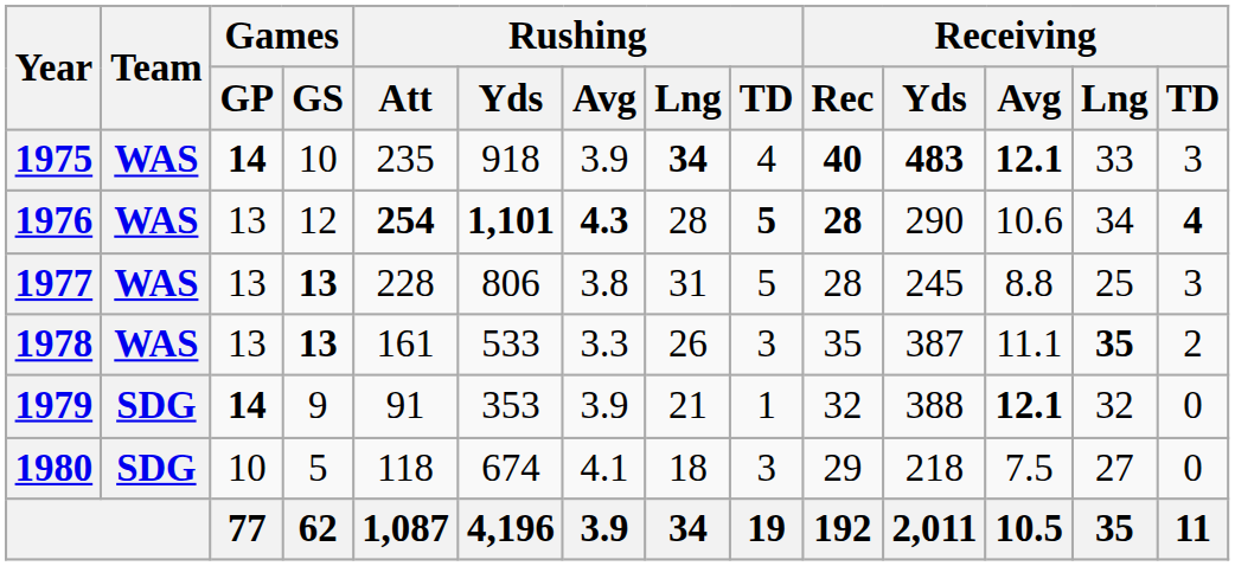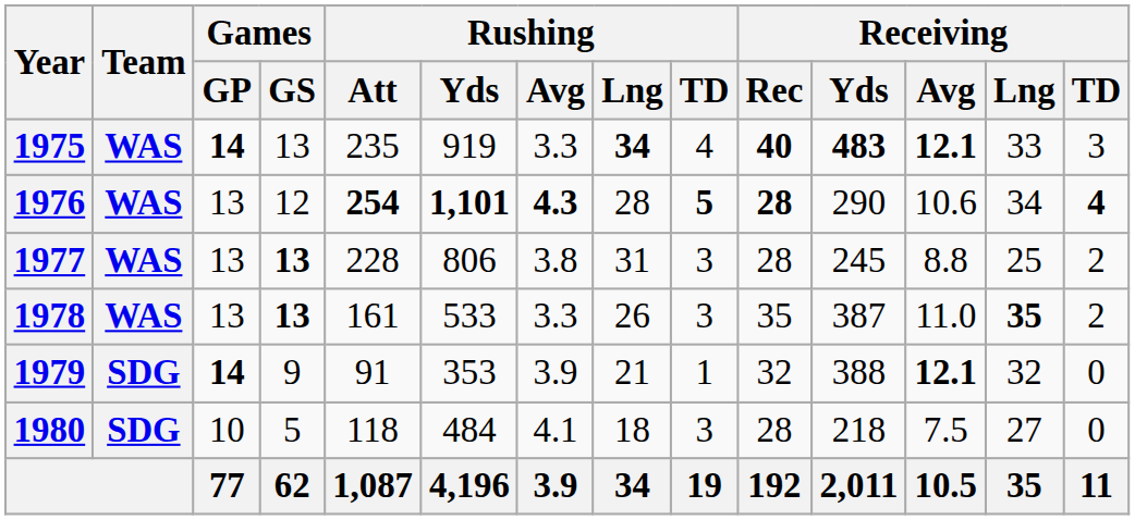 <table class="wikitable" style="text-align:center;">
 <tr>
 <th rowspan="2">Year</th>
 <th rowspan="2">Team</th>
 <th colspan="2">Games</th>
 <th colspan="5">Rushing</th>
 <th colspan="5">Receiving</th>
 </tr>
 <tr>
 <th>GP</th>
 <th>GS</th>
 <th>Att</th>
 <th>Yds</th>
 <th>Avg</th>
 <th>Lng</th>
 <th>TD</th>
 <th>Rec</th>
 <th>Yds</th>
 <th>Avg</th>
 <th>Lng</th>
 <th>TD</th>
 </tr>
 <tr>
 <th><a href='#'>1975</a></th>
 <th><a href='#'>WAS</a></th>
 <td><strong>14</strong></td>
-<td>10</td>
+<td>13</td>
 <td>235</td>
-<td>918</td>
-<td>3.9</td>
+<td>919</td>
+<td>3.3</td>
 <td><strong>34</strong></td>
 <td>4</td>
 <td><strong>40</strong></td>
 <td><strong>483</strong></td>
 <td><strong>12.1</strong></td>
 <td>33</td>
 <td>3</td>
 </tr>
 <tr>
 <th><a href='#'>1976</a></th>
 <th><a href='#'>WAS</a></th>
 <td>13</td>
 <td>12</td>
 <td><strong>254</strong></td>
 <td><strong>1,101</strong></td>
 <td><strong>4.3</strong></td>
 <td>28</td>
 <td><strong>5</strong></td>
 <td><strong>28</strong></td>
 <td>290</td>
 <td>10.6</td>
 <td>34</td>
 <td><strong>4</strong></td>
 </tr>
 <tr>
 <th><a href='#'>1977</a></th>
 <th><a href='#'>WAS</a></th>
 <td>13</td>
 <td><strong>13</strong></td>
 <td>228</td>
 <td>806</td>
 <td>3.8</td>
 <td>31</td>
-<td>5</td>
+<td>3</td>
 <td>28</td>
 <td>245</td>
 <td>8.8</td>
 <td>25</td>
-<td>3</td>
+<td>2</td>
 </tr>
 <tr>
 <th><a href='#'>1978</a></th>
 <th><a href='#'>WAS</a></th>
 <td>13</td>
 <td><strong>13</strong></td>
 <td>161</td>
 <td>533</td>
 <td>3.3</td>
 <td>26</td>
 <td>3</td>
 <td>35</td>
 <td>387</td>
-<td>11.1</td>
+<td>11.0</td>
 <td><strong>35</strong></td>
 <td>2</td>
 </tr>
 <tr>
 <th><a href='#'>1979</a></th>
 <th><a href='#'>SDG</a></th>
 <td><strong>14</strong></td>
 <td>9</td>
 <td>91</td>
 <td>353</td>
 <td>3.9</td>
 <td>21</td>
 <td>1</td>
 <td>32</td>
 <td>388</td>
 <td><strong>12.1</strong></td>
 <td>32</td>
 <td>0</td>
 </tr>
 <tr>
 <th><a href='#'>1980</a></th>
 <th><a href='#'>SDG</a></th>
 <td>10</td>
 <td>5</td>
 <td>118</td>
-<td>674</td>
+<td>484</td>
 <td>4.1</td>
 <td>18</td>
 <td>3</td>
-<td>29</td>
+<td>28</td>
 <td>218</td>
 <td>7.5</td>
 <td>27</td>
 <td>0</td>
 </tr>
 <tr>
 <th colspan="2"></th>
 <th>77</th>
 <th>62</th>
 <th>1,087</th>
 <th>4,196</th>
 <th>3.9</th>
 <th>34</th>
 <th>19</th>
 <th>192</th>
 <th>2,011</th>
 <th>10.5</th>
 <th>35</th>
 <th>11</th>
 </tr>
 </table>
